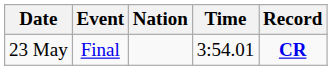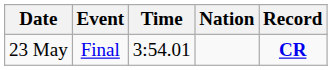 <table class="wikitable" style=text-align:center>
 <tr>
 <th>Date</th>
 <th>Event</th>
+<th>Time</th>
 <th>Nation</th>
-<th>Time</th>
 <th>Record</th>
 </tr>
 <tr>
 <td>23 May</td>
 <td><a href='#'>Final</a></td>
+<td>3:54.01</td>
 <td align=left></td>
-<td>3:54.01</td>
 <td><strong><a href='#'>CR</a></strong></td>
 </tr>
 </table>
